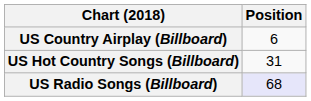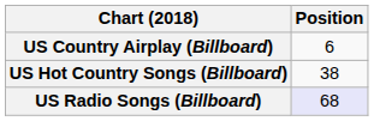 <table class="wikitable sortable plainrowheaders" style="text-align:center">
 <tr>
 <th scope="col">Chart (2018)</th>
 <th scope="col">Position</th>
 </tr>
 <tr>
 <th scope="row">US Country Airplay (<em>Billboard</em>)</th>
 <td>6</td>
 </tr>
 <tr>
 <th scope="row">US Hot Country Songs (<em>Billboard</em>)</th>
-<td>31</td>
+<td>38</td>
 </tr>
 <tr>
 <th scope="row">US Radio Songs (<em>Billboard</em>)</th>
 <td style="background: lavender;">68</td>
 </tr>
 </table>
